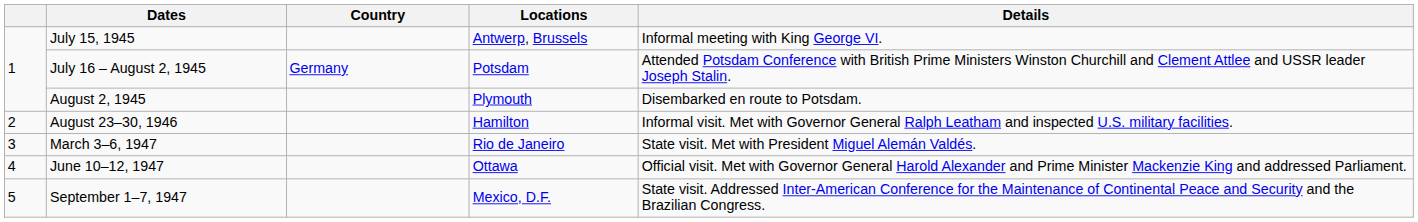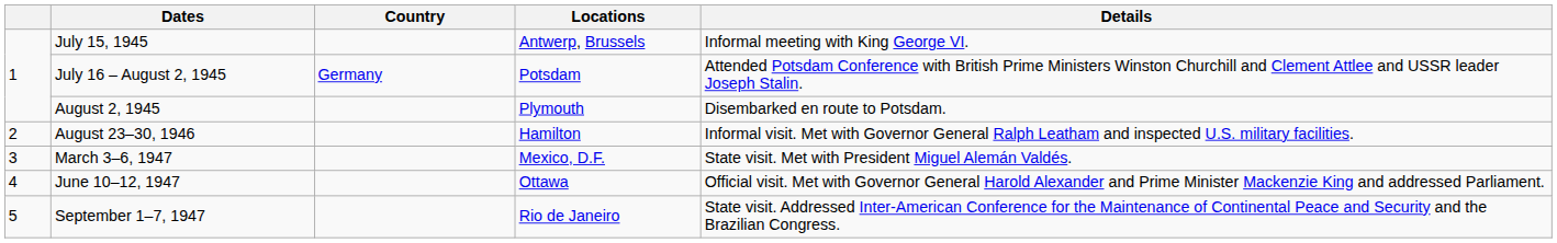 <table class="wikitable sortable" border="1" style="margin: 1em auto 1em auto">
 <tr>
 <th style="width: 3%;"></th>
 <th style="width: 17%;">Dates</th>
 <th style="width: 13%;">Country</th>
 <th style="width: 12%;">Locations</th>
 <th style="width: 55%;">Details</th>
 </tr>
 <tr>
 <td rowspan=3>1</td>
 <td>July 15, 1945</td>
 <td></td>
 <td><a href='#'>Antwerp</a>, <a href='#'>Brussels</a></td>
 <td>Informal meeting with King <a href='#'>George VI</a>.</td>
 </tr>
 <tr>
 <td>July 16 – August 2, 1945</td>
 <td><small></small> <a href='#'>Germany</a></td>
 <td><a href='#'>Potsdam</a></td>
 <td>Attended <a href='#'>Potsdam Conference</a> with British Prime Ministers Winston Churchill and <a href='#'>Clement Attlee</a> and USSR leader <a href='#'>Joseph Stalin</a>.</td>
 </tr>
 <tr>
 <td>August 2, 1945</td>
 <td></td>
 <td><a href='#'>Plymouth</a></td>
 <td>Disembarked en route to Potsdam.</td>
 </tr>
 <tr>
 <td>2</td>
 <td>August 23–30, 1946</td>
 <td></td>
 <td><a href='#'>Hamilton</a></td>
 <td>Informal visit. Met with Governor General <a href='#'>Ralph Leatham</a> and inspected <a href='#'>U.S. military facilities</a>.</td>
 </tr>
 <tr>
 <td>3</td>
 <td>March 3–6, 1947</td>
 <td></td>
-<td><a href='#'>Rio de Janeiro</a></td>
+<td><a href='#'>Mexico, D.F.</a></td>
 <td>State visit. Met with President <a href='#'>Miguel Alemán Valdés</a>.</td>
 </tr>
 <tr>
 <td>4</td>
 <td>June 10–12, 1947</td>
 <td></td>
 <td><a href='#'>Ottawa</a></td>
 <td>Official visit. Met with Governor General <a href='#'>Harold Alexander</a> and Prime Minister <a href='#'>Mackenzie King</a> and addressed Parliament.</td>
 </tr>
 <tr>
 <td>5</td>
 <td>September 1–7, 1947</td>
 <td></td>
-<td><a href='#'>Mexico, D.F.</a></td>
+<td><a href='#'>Rio de Janeiro</a></td>
 <td>State visit. Addressed <a href='#'>Inter-American Conference for the Maintenance of Continental Peace and Security</a> and the Brazilian Congress.</td>
 </tr>
 </table>
